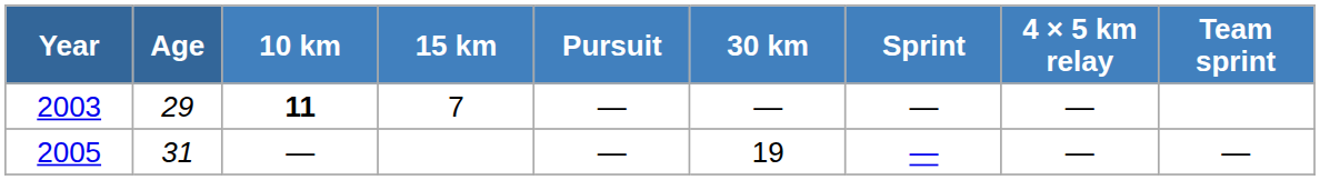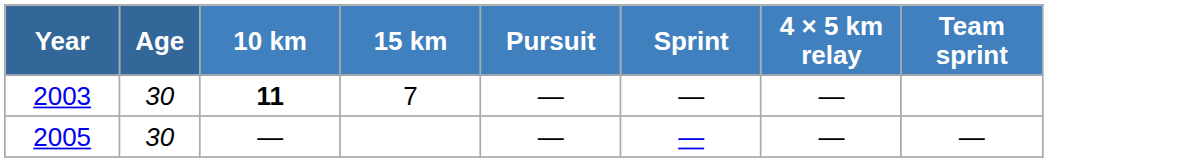 <table class="wikitable" style="font-size:95%; text-align:center; border:grey solid 1px; border-collapse:collapse; background:#ffffff;">
 <tr>
 <th style="background-color:#369; color:white; width:60px;"> Year </th>
 <th style="background-color:#369; color:white; width:40px;"> Age </th>
 <th style="background-color:#4180be; color:white; width:75px;"> 10 km </th>
 <th style="background-color:#4180be; color:white; width:75px;"> 15 km </th>
 <th style="background-color:#4180be; color:white; width:75px;"> Pursuit </th>
-<th style="background-color:#4180be; color:white; width:75px;"> 30 km </th>
 <th style="background-color:#4180be; color:white; width:75px;"> Sprint </th>
 <th style="background-color:#4180be; color:white; width:75px;"> 4 × 5 km <br> relay </th>
 <th style="background-color:#4180be; color:white; width:75px;"> Team <br> sprint </th>
 </tr>
 <tr>
 <td><a href='#'>2003</a></td>
-<td><em>29</em></td>
+<td><em>30</em></td>
 <td><strong>11</strong></td>
 <td>7</td>
-<td>—</td>
 <td>—</td>
 <td>—</td>
 <td>—</td>
 <td></td>
 </tr>
 <tr>
 <td><a href='#'>2005</a></td>
-<td><em>31</em></td>
+<td><em>30</em></td>
 <td>—</td>
 <td></td>
 <td>—</td>
-<td>19</td>
 <td><a href='#'>—</a></td>
 <td>—</td>
 <td>—</td>
 </tr>
 </table>
